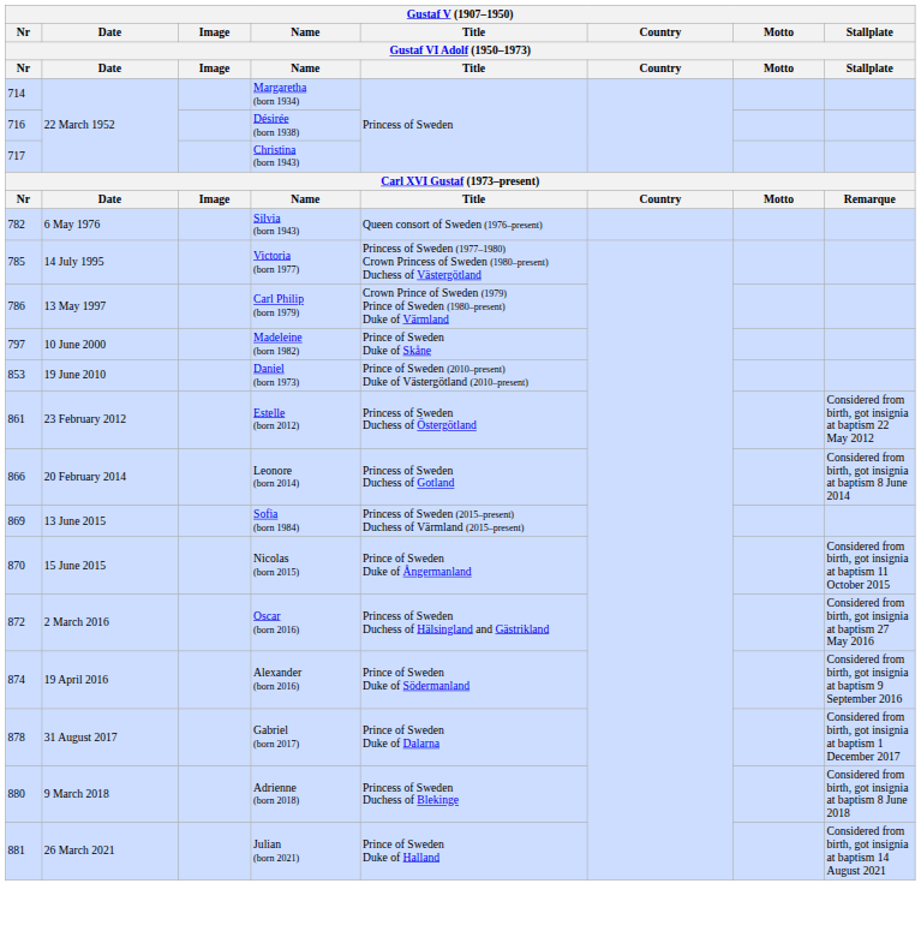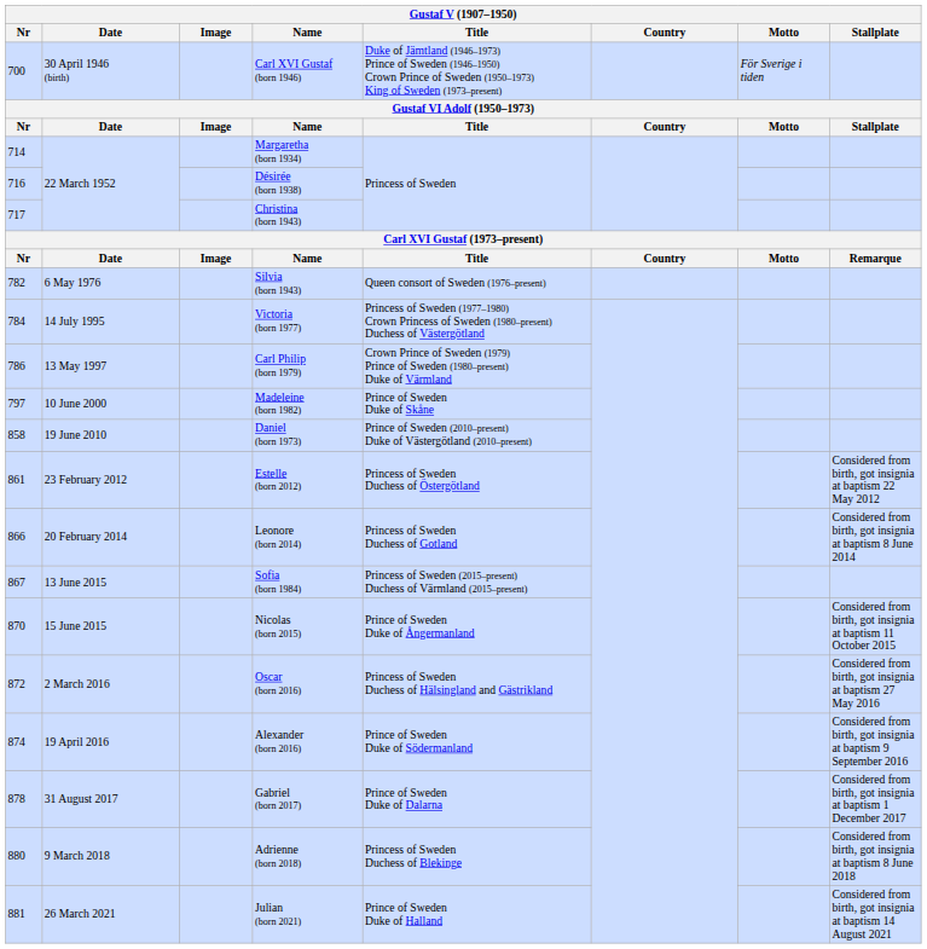 <table class="wikitable" width=100%>
 <tr>
 <th colspan=8><a href='#'>Gustaf V</a> (1907–1950)</th>
 </tr>
 <tr>
 <th width=4%>Nr</th>
 <th width=14%>Date</th>
 <th width=8%>Image</th>
 <th width=12%>Name</th>
 <th>Title</th>
 <th width=16%>Country</th>
 <th width=10%>Motto</th>
 <th width=10%>Stallplate</th>
+</tr>
+<tr bgcolor="#CCDDFF">
+<td>700</td>
+<td>30 April 1946<br><small>(birth)</small></td>
+<td></td>
+<td><a href='#'>Carl XVI Gustaf</a><br><small>(born 1946)</small></td>
+<td><a href='#'>Duke</a> of <a href='#'>Jämtland</a> <small>(1946–1973)</small><br>Prince of Sweden <small>(1946–1950)</small><br>Crown Prince of Sweden <small>(1950–1973)</small><br><a href='#'>King of Sweden</a> <small>(1973–present)</small></td>
+<td></td>
+<td><em>För Sverige i tiden</em></td>
+<td></td>
 </tr>
 <tr>
 <th colspan=8><a href='#'>Gustaf VI Adolf</a> (1950–1973)</th>
 </tr>
 <tr>
 <th width=4%>Nr</th>
 <th width=15%>Date</th>
 <th width=8%>Image</th>
 <th width=12%>Name</th>
 <th>Title</th>
 <th width=16%>Country</th>
 <th width=10%>Motto</th>
 <th width=10%>Stallplate</th>
 </tr>
 <tr bgcolor="#CCDDFF">
 <td>714</td>
 <td rowspan="3">22 March 1952</td>
 <td></td>
 <td><a href='#'>Margaretha</a><br><small>(born 1934)</small></td>
 <td rowspan="3">Princess of Sweden</td>
 <td rowspan="3"></td>
 <td></td>
 <td></td>
 </tr>
 <tr bgcolor="#CCDDFF">
 <td>716</td>
 <td></td>
 <td><a href='#'>Désirée</a><br><small>(born 1938)</small></td>
 <td></td>
 <td></td>
 </tr>
 <tr bgcolor="#CCDDFF">
 <td>717</td>
 <td></td>
 <td><a href='#'>Christina</a><br><small>(born 1943)</small></td>
 <td></td>
 <td></td>
 </tr>
 <tr>
 <th colspan=8><a href='#'>Carl XVI Gustaf</a> (1973–present)</th>
 </tr>
 <tr>
 <th width=4%>Nr</th>
 <th width=15%>Date</th>
 <th width=8%>Image</th>
 <th width=12%>Name</th>
 <th>Title</th>
 <th width=16%>Country</th>
 <th width=10%>Motto</th>
 <th width=10%>Remarque</th>
 </tr>
 <tr bgcolor="#CCDDFF">
 <td>782</td>
 <td>6 May 1976</td>
 <td></td>
 <td><a href='#'>Silvia</a><br><small>(born 1943)</small></td>
 <td>Queen consort of Sweden <small>(1976–present)</small></td>
 <td><br></td>
 <td></td>
 <td></td>
 </tr>
 <tr bgcolor="#CCDDFF">
-<td>785</td>
+<td>784</td>
 <td>14 July 1995</td>
 <td></td>
 <td><a href='#'>Victoria</a><br><small>(born 1977)</small></td>
 <td>Princess of Sweden <small>(1977–1980)</small><br>Crown Princess of Sweden <small>(1980–present)</small><br>Duchess of <a href='#'>Västergötland</a></td>
 <td rowspan="13"></td>
 <td></td>
 <td></td>
 </tr>
 <tr bgcolor="#CCDDFF">
 <td>786</td>
 <td>13 May 1997</td>
 <td></td>
 <td><a href='#'>Carl Philip</a><br><small>(born 1979)</small></td>
 <td>Crown Prince of Sweden <small>(1979)</small><br>Prince of Sweden <small>(1980–present)</small><br>Duke of <a href='#'>Värmland</a></td>
 <td></td>
 <td></td>
 </tr>
 <tr bgcolor="#CCDDFF">
 <td>797</td>
 <td>10 June 2000</td>
 <td></td>
 <td><a href='#'>Madeleine</a><br><small>(born 1982)</small></td>
 <td>Prince of Sweden<br>Duke of <a href='#'>Skåne</a></td>
 <td></td>
 <td></td>
 </tr>
 <tr bgcolor="#CCDDFF">
-<td>853</td>
+<td>858</td>
 <td>19 June 2010</td>
 <td></td>
 <td><a href='#'>Daniel</a><br><small>(born 1973)</small></td>
 <td>Prince of Sweden <small>(2010–present)</small><br>Duke of Västergötland <small>(2010–present)</small></td>
 <td></td>
 <td></td>
 </tr>
 <tr bgcolor="#CCDDFF">
 <td>861</td>
 <td>23 February 2012</td>
 <td></td>
 <td><a href='#'>Estelle</a><br><small>(born 2012)</small></td>
 <td>Princess of Sweden<br>Duchess of <a href='#'>Östergötland</a></td>
 <td></td>
 <td> Considered from birth, got insignia at baptism 22 May 2012</td>
 </tr>
 <tr bgcolor="#CCDDFF">
 <td>866</td>
 <td>20 February 2014</td>
 <td></td>
 <td>Leonore<br><small>(born 2014)</small></td>
 <td>Princess of Sweden<br>Duchess of <a href='#'>Gotland</a></td>
 <td></td>
 <td> Considered from birth, got insignia at baptism 8 June 2014</td>
 </tr>
 <tr bgcolor="#CCDDFF">
-<td>869</td>
+<td>867</td>
 <td>13 June 2015</td>
 <td></td>
 <td><a href='#'>Sofia</a><br><small>(born 1984)</small></td>
 <td>Princess of Sweden <small>(2015–present)</small><br>Duchess of Värmland <small>(2015–present)</small></td>
 <td></td>
 <td></td>
 </tr>
 <tr bgcolor="#CCDDFF">
 <td>870</td>
 <td>15 June 2015</td>
 <td></td>
 <td>Nicolas<br><small>(born 2015)</small></td>
 <td>Prince of Sweden<br>Duke of <a href='#'>Ångermanland</a></td>
 <td></td>
 <td> Considered from birth, got insignia at baptism 11 October 2015</td>
 </tr>
 <tr bgcolor="#CCDDFF">
 <td>872</td>
 <td>2 March 2016</td>
 <td></td>
 <td><a href='#'>Oscar</a><br><small>(born 2016)</small></td>
 <td>Princess of Sweden<br>Duchess of <a href='#'>Hälsingland</a> and <a href='#'>Gästrikland</a></td>
 <td></td>
 <td> Considered from birth, got insignia at baptism 27 May 2016</td>
 </tr>
 <tr bgcolor="#CCDDFF">
 <td>874</td>
 <td>19 April 2016</td>
 <td></td>
 <td>Alexander<br><small>(born 2016)</small></td>
 <td>Prince of Sweden<br>Duke of <a href='#'>Södermanland</a></td>
 <td></td>
 <td> Considered from birth, got insignia at baptism 9 September 2016</td>
 </tr>
 <tr bgcolor="#CCDDFF">
 <td>878</td>
 <td>31 August 2017</td>
 <td></td>
 <td>Gabriel<br><small>(born 2017)</small></td>
 <td>Prince of Sweden<br>Duke of <a href='#'>Dalarna</a></td>
 <td></td>
 <td> Considered from birth, got insignia at baptism 1 December 2017</td>
 </tr>
 <tr bgcolor="#CCDDFF">
 <td>880</td>
 <td>9 March 2018</td>
 <td></td>
 <td>Adrienne<br><small>(born 2018)</small></td>
 <td>Princess of Sweden<br>Duchess of <a href='#'>Blekinge</a></td>
 <td></td>
 <td>Considered from birth, got insignia at baptism 8 June 2018</td>
 </tr>
 <tr bgcolor="#CCDDFF">
 <td>881</td>
 <td>26 March 2021</td>
 <td></td>
 <td>Julian<br><small>(born 2021)</small></td>
 <td>Prince of Sweden<br>Duke of <a href='#'>Halland</a></td>
 <td></td>
 <td>Considered from birth, got insignia at baptism 14 August 2021</td>
 </tr>
 </table>
